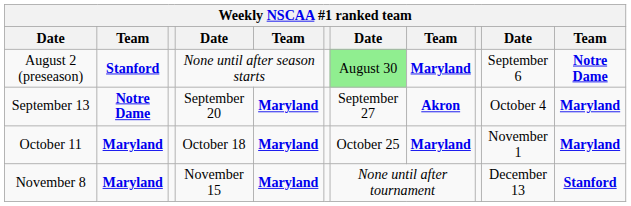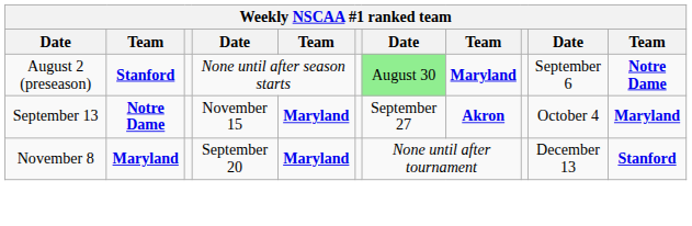 <table class="wikitable" style="text-align:center; width:80%">
 <tr>
 <th colspan=11>Weekly <a href='#'>NSCAA</a> #1 ranked team</th>
 </tr>
 <tr>
 <th>Date</th>
 <th>Team</th>
 <th></th>
 <th>Date</th>
 <th>Team</th>
 <th></th>
 <th>Date</th>
 <th>Team</th>
 <th></th>
 <th>Date</th>
 <th>Team</th>
 </tr>
 <tr>
 <td>August 2 (preseason)</td>
 <td><strong><a href='#'>Stanford</a></strong></td>
 <td></td>
 <td colspan=2><em>None until after season starts</em></td>
 <td></td>
 <td style="background: lightgreen;">August 30</td>
 <td><strong><a href='#'>Maryland</a></strong></td>
 <td></td>
 <td>September 6</td>
 <td><strong><a href='#'>Notre Dame</a></strong></td>
 </tr>
 <tr>
 <td>September 13</td>
 <td><strong><a href='#'>Notre Dame</a></strong></td>
 <td></td>
-<td>September 20</td>
+<td>November 15</td>
 <td><strong><a href='#'>Maryland</a></strong></td>
 <td></td>
 <td>September 27</td>
 <td><strong><a href='#'>Akron</a></strong></td>
 <td></td>
 <td>October 4</td>
 <td><strong><a href='#'>Maryland</a></strong></td>
 </tr>
 <tr>
-<td>October 11</td>
-<td><strong><a href='#'>Maryland</a></strong></td>
-<td></td>
-<td>October 18</td>
-<td><strong><a href='#'>Maryland</a></strong></td>
-<td></td>
-<td>October 25</td>
-<td><strong><a href='#'>Maryland</a></strong></td>
-<td></td>
-<td>November 1</td>
-<td><strong><a href='#'>Maryland</a></strong></td>
-</tr>
-<tr>
 <td>November 8</td>
 <td><strong><a href='#'>Maryland</a></strong></td>
 <td></td>
-<td>November 15</td>
+<td>September 20</td>
 <td><strong><a href='#'>Maryland</a></strong></td>
 <td></td>
 <td colspan=2><em>None until after tournament</em></td>
 <td></td>
 <td>December 13</td>
 <td><strong><a href='#'>Stanford</a></strong></td>
 </tr>
 </table>
